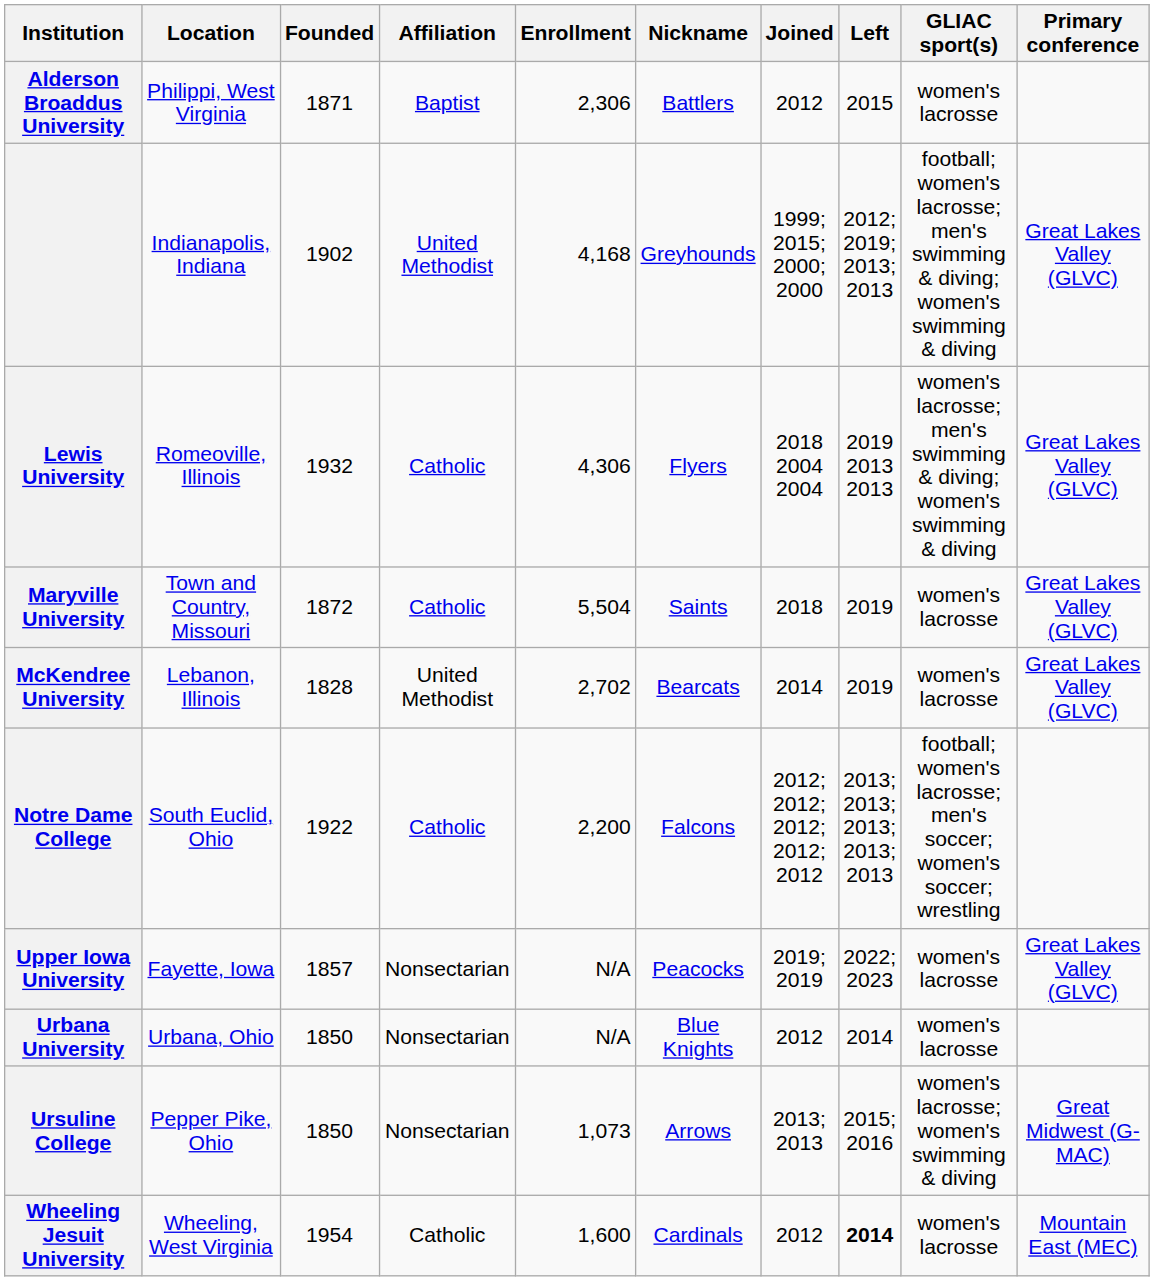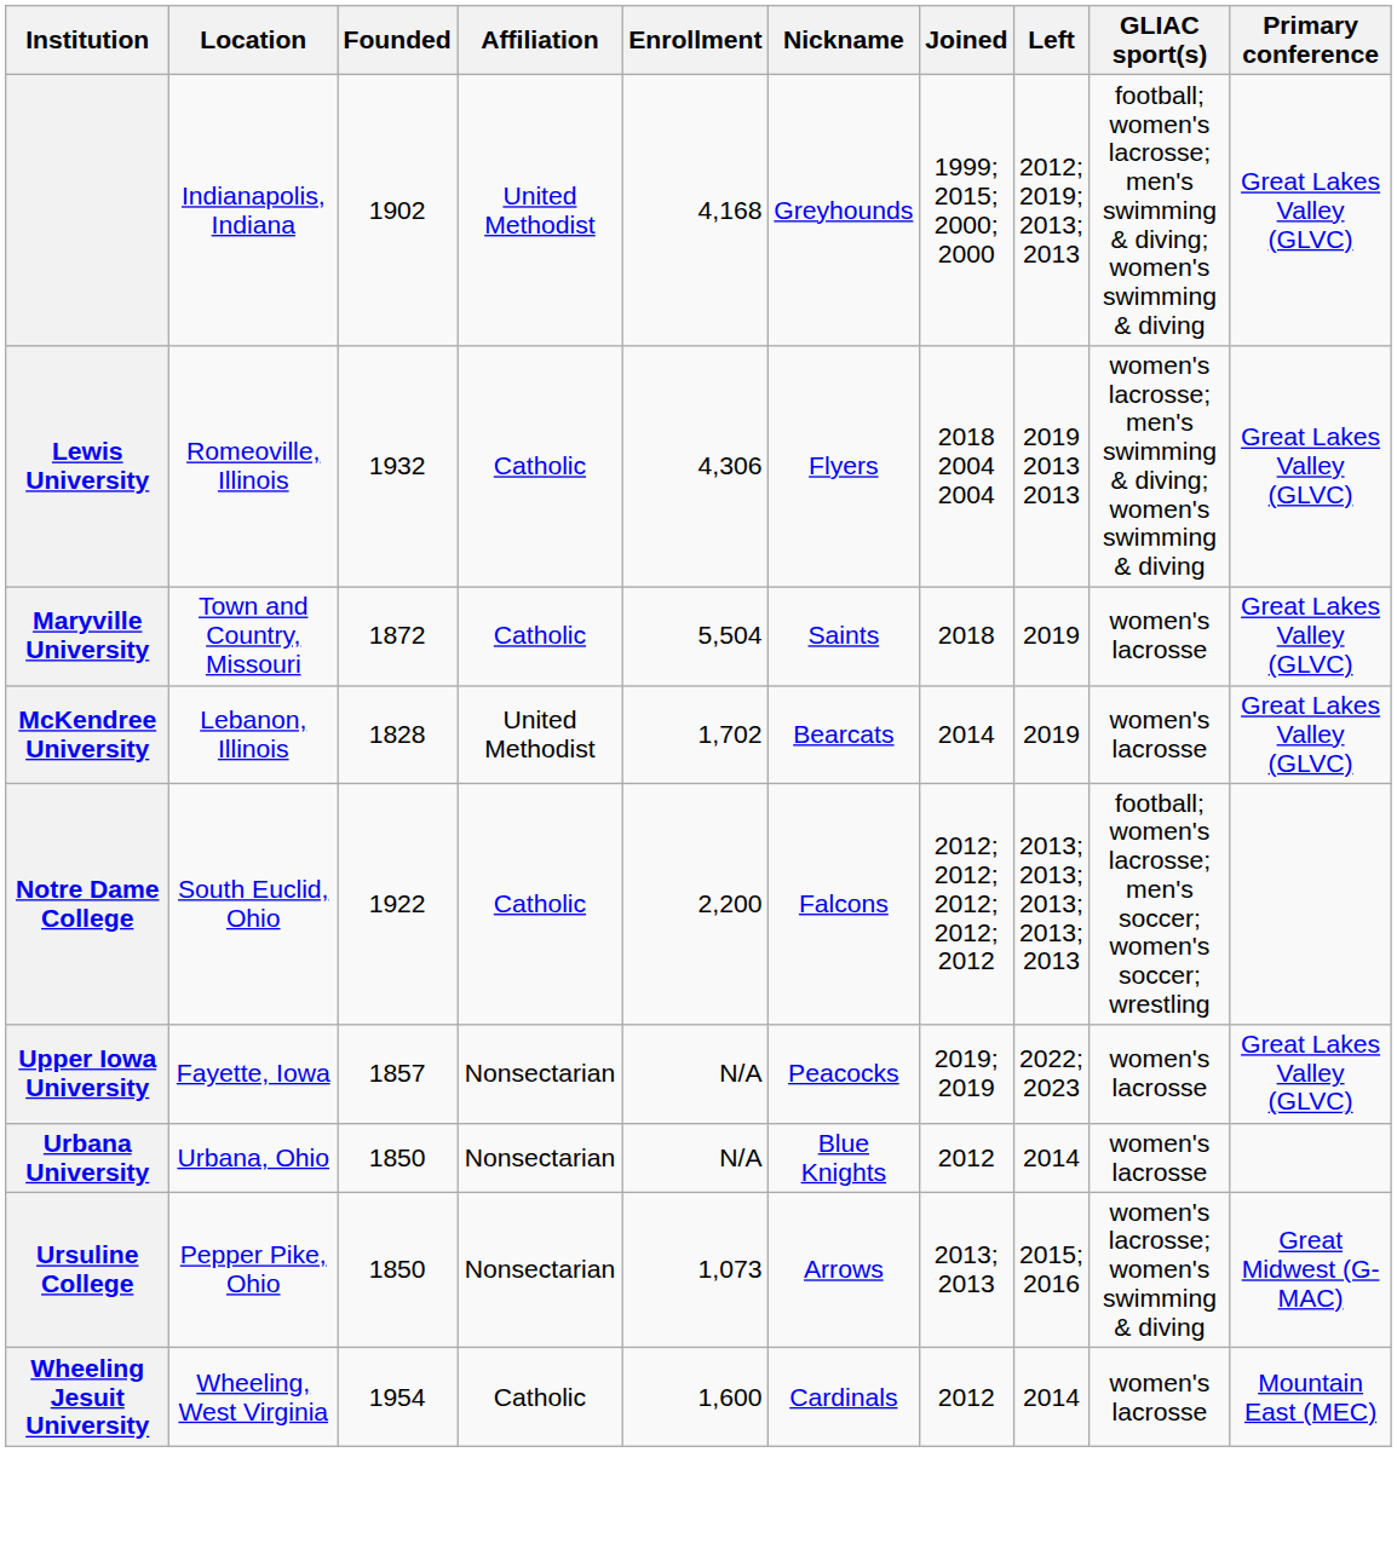 <table class="wikitable sortable" style="text-align:center">
 <tr>
 <th scope="col">Institution</th>
 <th scope="col">Location</th>
 <th scope="col">Founded</th>
 <th scope="col">Affiliation</th>
 <th scope="col">Enrollment</th>
 <th scope="col">Nickname</th>
 <th scope="col">Joined</th>
 <th scope="col">Left</th>
 <th scope="col">GLIAC<br>sport(s)</th>
 <th scope="col">Primary<br>conference</th>
-</tr>
-<tr>
-<th scope="row"><a href='#'>Alderson Broaddus University</a></th>
-<td><a href='#'>Philippi, West Virginia</a></td>
-<td>1871</td>
-<td><a href='#'>Baptist</a></td>
-<td align=right>2,306</td>
-<td><a href='#'>Battlers</a></td>
-<td>2012</td>
-<td>2015</td>
-<td>women's lacrosse</td>
-<td></td>
 </tr>
 <tr>
 <th scope="row"></th>
 <td><a href='#'>Indianapolis, Indiana</a></td>
 <td>1902</td>
 <td><a href='#'>United Methodist</a></td>
 <td align=right>4,168</td>
 <td><a href='#'>Greyhounds</a></td>
 <td>1999;<br>2015;<br>2000;<br>2000</td>
 <td>2012;<br>2019;<br>2013;<br>2013</td>
 <td>football;<br>women's lacrosse;<br>men's swimming & diving;<br>women's swimming & diving</td>
 <td><a href='#'>Great Lakes Valley (GLVC)</a></td>
 </tr>
 <tr>
 <th scope="row"><a href='#'>Lewis University</a></th>
 <td><a href='#'>Romeoville, Illinois</a></td>
 <td>1932</td>
 <td><a href='#'>Catholic</a></td>
 <td align=right>4,306</td>
 <td><a href='#'>Flyers</a></td>
 <td>2018<br>2004<br>2004</td>
 <td>2019<br>2013<br>2013</td>
 <td>women's lacrosse;<br>men's swimming & diving;<br>women's swimming & diving</td>
 <td><a href='#'>Great Lakes Valley (GLVC)</a></td>
 </tr>
 <tr>
 <th scope="row"><a href='#'>Maryville University</a></th>
 <td><a href='#'>Town and Country, Missouri</a></td>
 <td>1872</td>
 <td><a href='#'>Catholic</a></td>
 <td align=right>5,504</td>
 <td><a href='#'>Saints</a></td>
 <td>2018</td>
 <td>2019</td>
 <td>women's lacrosse</td>
 <td><a href='#'>Great Lakes Valley (GLVC)</a></td>
 </tr>
 <tr>
 <th scope="row"><a href='#'>McKendree University</a></th>
 <td><a href='#'>Lebanon, Illinois</a></td>
 <td>1828</td>
 <td>United Methodist</td>
-<td align=right>2,702</td>
+<td align=right>1,702</td>
 <td><a href='#'>Bearcats</a></td>
 <td>2014</td>
 <td>2019</td>
 <td>women's lacrosse</td>
 <td><a href='#'>Great Lakes Valley (GLVC)</a></td>
 </tr>
 <tr>
 <th scope="row"><a href='#'>Notre Dame College</a></th>
 <td><a href='#'>South Euclid, Ohio</a></td>
 <td>1922</td>
 <td><a href='#'>Catholic</a></td>
 <td align=right>2,200</td>
 <td><a href='#'>Falcons</a></td>
 <td>2012;<br>2012;<br>2012;<br>2012;<br>2012</td>
 <td>2013;<br>2013;<br>2013;<br>2013;<br>2013</td>
 <td>football;<br>women's lacrosse;<br>men's soccer;<br>women's soccer;<br>wrestling</td>
 <td></td>
 </tr>
 <tr>
 <th scope="row"><a href='#'>Upper Iowa University</a></th>
 <td><a href='#'>Fayette, Iowa</a></td>
 <td>1857</td>
 <td>Nonsectarian</td>
 <td align=right>N/A</td>
 <td><a href='#'>Peacocks</a></td>
 <td>2019;<br>2019</td>
 <td>2022;<br>2023</td>
 <td>women's lacrosse</td>
 <td><a href='#'>Great Lakes Valley (GLVC)</a></td>
 </tr>
 <tr>
 <th scope="row"><a href='#'>Urbana University</a></th>
 <td><a href='#'>Urbana, Ohio</a></td>
 <td>1850</td>
 <td>Nonsectarian</td>
 <td align=right>N/A</td>
 <td><a href='#'>Blue Knights</a></td>
 <td>2012</td>
 <td>2014</td>
 <td>women's lacrosse</td>
 <td></td>
 </tr>
 <tr>
 <th scope="row"><a href='#'>Ursuline College</a></th>
 <td><a href='#'>Pepper Pike, Ohio</a></td>
 <td>1850</td>
 <td>Nonsectarian</td>
 <td align=right>1,073</td>
 <td><a href='#'>Arrows</a></td>
 <td>2013;<br>2013</td>
 <td>2015;<br>2016</td>
 <td>women's lacrosse;<br>women's swimming & diving</td>
 <td><a href='#'>Great Midwest (G-MAC)</a></td>
 </tr>
 <tr>
 <th scope="row"><a href='#'>Wheeling Jesuit University</a></th>
 <td><a href='#'>Wheeling, West Virginia</a></td>
 <td>1954</td>
 <td>Catholic</td>
 <td align=right>1,600</td>
 <td><a href='#'>Cardinals</a></td>
 <td>2012</td>
-<td><strong>2014</strong></td>
+<td>2014</td>
 <td>women's lacrosse</td>
 <td><a href='#'>Mountain East (MEC)</a></td>
 </tr>
 </table>
